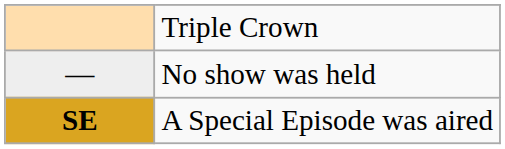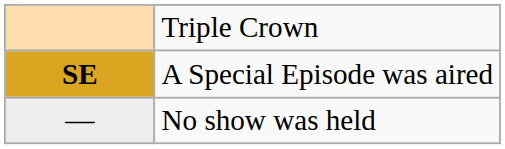 <table class="wikitable">
 <tr>
 <td width="75px" style="font-weight: bold; background: navajowhite;" align="center"></td>
 <td>Triple Crown</td>
 </tr>
 <tr>
+<td width="75px" style="font-weight: bold; background: #daa520;" align="center">SE</td>
+<td>A Special Episode was aired</td>
+</tr>
+<tr>
 <td width="75px" style="background:#eee;" align="center">—</td>
 <td>No show was held</td>
 </tr>
-<tr>
-<td width="75px" style="font-weight: bold; background: #daa520;" align="center">SE</td>
-<td>A Special Episode was aired</td>
-</tr>
 </table>
